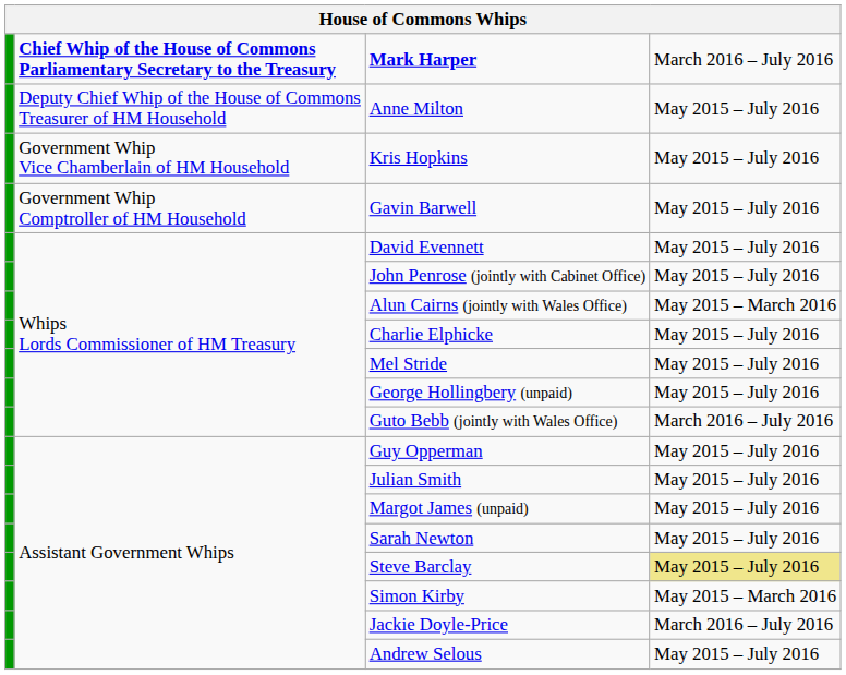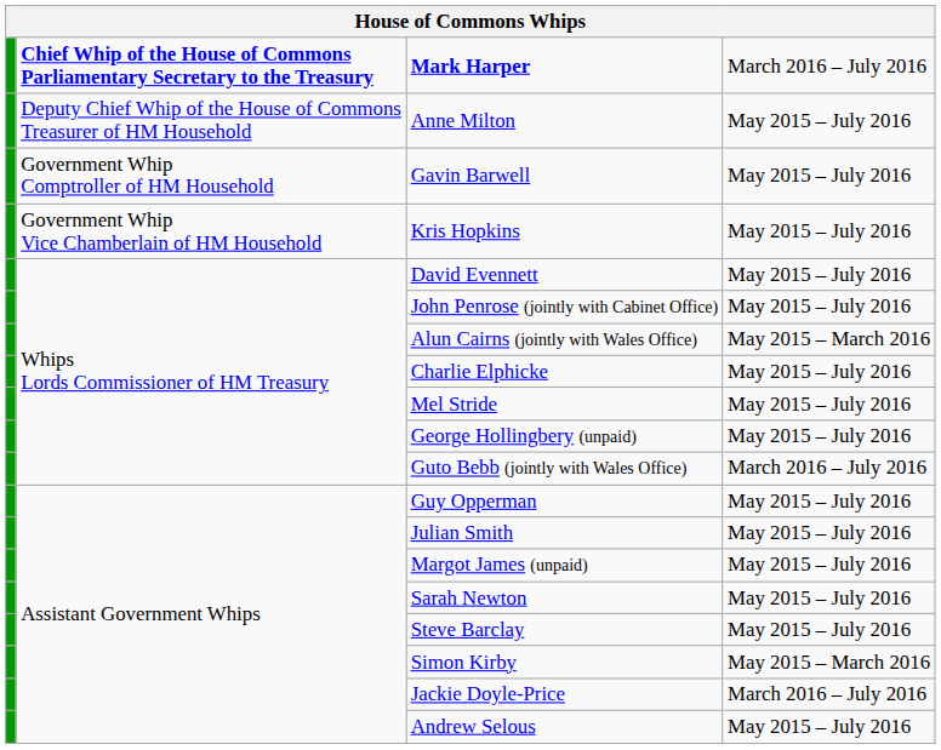 <table class="wikitable">
 <tr>
 <th colspan=4>House of Commons Whips</th>
 </tr>
 <tr>
 <td style="width:1px; background:#090;"></td>
 <td><strong><a href='#'>Chief Whip of the House of Commons</a><br><a href='#'>Parliamentary Secretary to the Treasury</a></strong></td>
 <td><strong><a href='#'>Mark Harper</a></strong></td>
 <td>March 2016 – July 2016</td>
 </tr>
 <tr>
 <td style="width:1px; background:#090;"></td>
 <td><a href='#'>Deputy Chief Whip of the House of Commons</a><br><a href='#'>Treasurer of HM Household</a></td>
 <td><a href='#'>Anne Milton</a></td>
 <td>May 2015 – July 2016</td>
 </tr>
 <tr>
 <td style="width:1px; background:#090;"></td>
-<td>Government Whip<br><a href='#'>Vice Chamberlain of HM Household</a></td>
-<td><a href='#'>Kris Hopkins</a></td>
+<td>Government Whip<br><a href='#'>Comptroller of HM Household</a></td>
+<td><a href='#'>Gavin Barwell</a></td>
 <td>May 2015 – July 2016</td>
 </tr>
 <tr>
 <td style="width:1px; background:#090;"></td>
-<td>Government Whip<br><a href='#'>Comptroller of HM Household</a></td>
-<td><a href='#'>Gavin Barwell</a></td>
+<td>Government Whip<br><a href='#'>Vice Chamberlain of HM Household</a></td>
+<td><a href='#'>Kris Hopkins</a></td>
 <td>May 2015 – July 2016</td>
 </tr>
 <tr>
 <td style="width:1px; background:#090;"></td>
 <td rowspan=7>Whips<br><a href='#'>Lords Commissioner of HM Treasury</a></td>
 <td><a href='#'>David Evennett</a></td>
 <td>May 2015 – July 2016</td>
 </tr>
 <tr>
 <td style="width:1px; background:#090;"></td>
 <td><a href='#'>John Penrose</a> <small>(jointly with Cabinet Office)</small></td>
 <td>May 2015 – July 2016</td>
 </tr>
 <tr>
 <td style="width:1px; background:#090;"></td>
 <td><a href='#'>Alun Cairns</a> <small>(jointly with Wales Office)</small></td>
 <td>May 2015 – March 2016</td>
 </tr>
 <tr>
 <td style="width:1px; background:#090;"></td>
 <td><a href='#'>Charlie Elphicke</a></td>
 <td>May 2015 – July 2016</td>
 </tr>
 <tr>
 <td style="width:1px; background:#090;"></td>
 <td><a href='#'>Mel Stride</a></td>
 <td>May 2015 – July 2016</td>
 </tr>
 <tr>
 <td style="width:1px; background:#090;"></td>
 <td><a href='#'>George Hollingbery</a> <small>(unpaid)</small></td>
 <td>May 2015 – July 2016</td>
 </tr>
 <tr>
 <td style="width:1px; background:#090;"></td>
 <td><a href='#'>Guto Bebb</a> <small>(jointly with Wales Office)</small></td>
 <td>March 2016 – July 2016</td>
 </tr>
 <tr>
 <td style="width:1px; background:#090;"></td>
 <td rowspan=8>Assistant Government Whips</td>
 <td><a href='#'>Guy Opperman</a></td>
 <td>May 2015 – July 2016</td>
 </tr>
 <tr>
 <td style="width:1px; background:#090;"></td>
 <td><a href='#'>Julian Smith</a></td>
 <td>May 2015 – July 2016</td>
 </tr>
 <tr>
 <td style="width:1px; background:#090;"></td>
 <td><a href='#'>Margot James</a> <small>(unpaid)</small></td>
 <td>May 2015 – July 2016</td>
 </tr>
 <tr>
 <td style="width:1px; background:#090;"></td>
 <td><a href='#'>Sarah Newton</a></td>
 <td>May 2015 – July 2016</td>
 </tr>
 <tr>
 <td style="width:1px; background:#090;"></td>
 <td><a href='#'>Steve Barclay</a></td>
-<td style="background: khaki;">May 2015 – July 2016</td>
+<td>May 2015 – July 2016</td>
 </tr>
 <tr>
 <td style="width:1px; background:#090;"></td>
 <td><a href='#'>Simon Kirby</a></td>
 <td>May 2015 – March 2016</td>
 </tr>
 <tr>
 <td style="width:1px; background:#090;"></td>
 <td><a href='#'>Jackie Doyle-Price</a></td>
 <td>March 2016 – July 2016</td>
 </tr>
 <tr>
 <td style="width:1px; background:#090;"></td>
 <td><a href='#'>Andrew Selous</a></td>
 <td>May 2015 – July 2016</td>
 </tr>
 </table>
